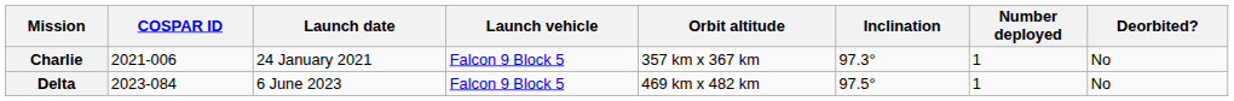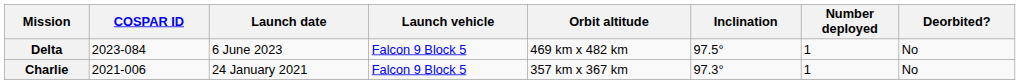 <table class="wikitable" width="100%" style="text-align: left;">
 <tr>
 <th scope="col">Mission</th>
 <th><a href='#'>COSPAR ID</a></th>
 <th scope="col">Launch date</th>
 <th scope="col">Launch vehicle</th>
 <th scope="col">Orbit altitude</th>
 <th scope="col">Inclination</th>
 <th scope="col">Number<br>deployed</th>
 <th scope="col">Deorbited?</th>
 </tr>
 <tr>
+<th>Delta</th>
+<td>2023-084</td>
+<td>6 June 2023</td>
+<td><a href='#'>Falcon 9 Block 5</a></td>
+<td>469 km x 482 km</td>
+<td>97.5°</td>
+<td>1</td>
+<td>No</td>
+</tr>
+<tr>
 <th>Charlie</th>
 <td>2021-006</td>
 <td>24 January 2021</td>
 <td><a href='#'>Falcon 9 Block 5</a></td>
 <td>357 km x 367 km</td>
 <td>97.3°</td>
 <td>1</td>
 <td>No</td>
 </tr>
-<tr>
-<th>Delta</th>
-<td>2023-084</td>
-<td>6 June 2023</td>
-<td><a href='#'>Falcon 9 Block 5</a></td>
-<td>469 km x 482 km</td>
-<td>97.5°</td>
-<td>1</td>
-<td>No</td>
-</tr>
 </table>
